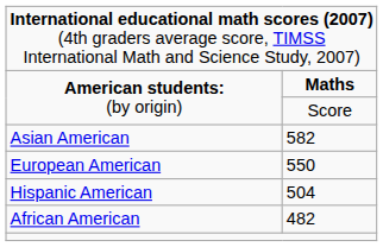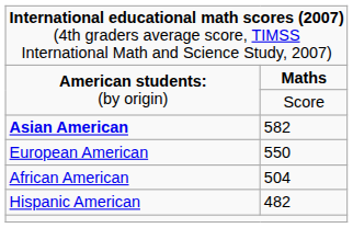 <table class="wikitable" style="float:right; margin-left: 1em; font-size: 85%;">
 <tr>
 <td colspan="6" style="text-align:center;" cellspacing="0"><strong>International educational math scores (2007)</strong><br>(4th graders average score, <a href='#'>TIMSS</a><br>International Math and Science Study, 2007)</td>
 </tr>
 <tr>
 <td style="text-align:center;" rowspan=2><strong>American students:</strong><br>(by origin)</td>
 <td colspan="2" style="text-align:center;"><strong>Maths</strong></td>
 </tr>
 <tr>
 <td style="text-align:center;">Score</td>
 </tr>
 <tr>
-<td><a href='#'>Asian American</a></td>
+<td><strong><a href='#'>Asian American</a></strong></td>
 <td>582</td>
 </tr>
 <tr>
 <td><a href='#'>European American</a></td>
 <td>550</td>
 </tr>
 <tr>
-<td><a href='#'>Hispanic American</a></td>
+<td><a href='#'>African American</a></td>
 <td>504</td>
 </tr>
 <tr>
-<td><a href='#'>African American</a></td>
+<td><a href='#'>Hispanic American</a></td>
 <td>482</td>
 </tr>
 <tr>
 <td style="text-align:left;" colspan="6"></td>
 </tr>
 </table>
